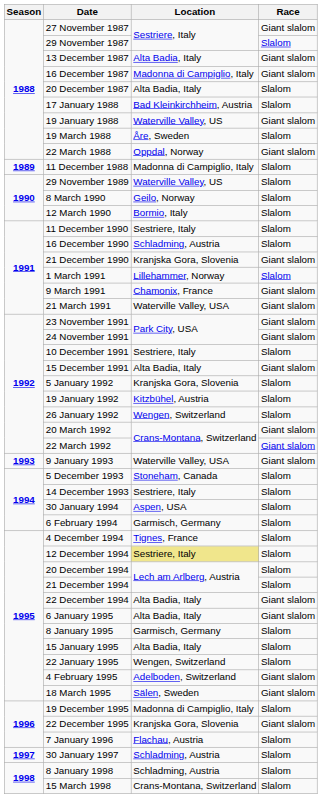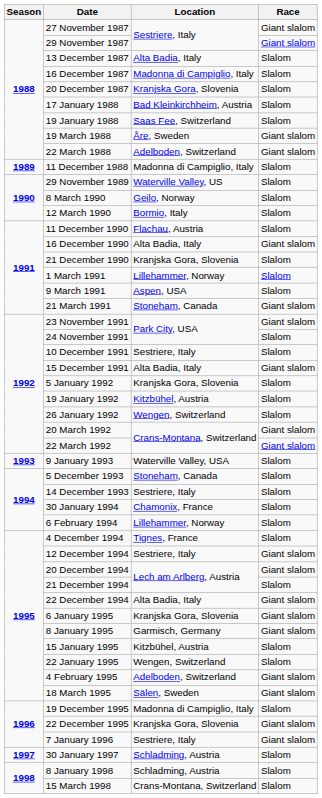 <table class="wikitable">
 <tr>
 <th>Season</th>
 <th>Date</th>
 <th>Location</th>
 <th>Race</th>
 </tr>
 <tr>
 <td rowspan=9 align=center><strong><a href='#'>1988</a></strong></td>
 <td>27 November 1987</td>
 <td rowspan=2><a href='#'>Sestriere</a>, Italy</td>
 <td>Giant slalom</td>
 </tr>
 <tr>
 <td>29 November 1987</td>
-<td><a href='#'>Slalom</a></td>
+<td><a href='#'>Giant slalom</a></td>
 </tr>
 <tr>
 <td>13 December 1987</td>
 <td><a href='#'>Alta Badia</a>, Italy</td>
-<td>Giant slalom</td>
+<td>Slalom</td>
 </tr>
 <tr>
 <td>16 December 1987</td>
 <td><a href='#'>Madonna di Campiglio</a>, Italy</td>
-<td>Giant slalom</td>
+<td>Slalom</td>
 </tr>
 <tr>
 <td>20 December 1987</td>
-<td>Alta Badia, Italy</td>
+<td><a href='#'>Kranjska Gora</a>, Slovenia</td>
 <td>Slalom</td>
 </tr>
 <tr>
 <td>17 January 1988</td>
 <td><a href='#'>Bad Kleinkirchheim</a>, Austria</td>
 <td>Slalom</td>
 </tr>
 <tr>
 <td>19 January 1988</td>
-<td><a href='#'>Waterville Valley</a>, US</td>
-<td>Giant slalom</td>
+<td><a href='#'>Saas Fee</a>, Switzerland</td>
+<td>Slalom</td>
 </tr>
 <tr>
 <td>19 March 1988</td>
 <td><a href='#'>Åre</a>, Sweden</td>
-<td>Slalom</td>
+<td>Giant slalom</td>
 </tr>
 <tr>
 <td>22 March 1988</td>
-<td><a href='#'>Oppdal</a>, Norway</td>
+<td><a href='#'>Adelboden</a>, Switzerland</td>
 <td>Giant slalom</td>
 </tr>
 <tr>
 <td rowspan=1 align=center><strong><a href='#'>1989</a></strong></td>
 <td>11 December 1988</td>
 <td>Madonna di Campiglio, Italy</td>
 <td>Slalom</td>
 </tr>
 <tr>
 <td rowspan=3 align=center><strong><a href='#'>1990</a></strong></td>
 <td>29 November 1989</td>
 <td><a href='#'>Waterville Valley</a>, US</td>
 <td>Slalom</td>
 </tr>
 <tr>
 <td>8 March 1990</td>
 <td><a href='#'>Geilo</a>, Norway</td>
 <td>Slalom</td>
 </tr>
 <tr>
 <td>12 March 1990</td>
 <td><a href='#'>Bormio</a>, Italy</td>
 <td>Slalom</td>
 </tr>
 <tr>
 <td rowspan=6 align=center><strong><a href='#'>1991</a></strong></td>
 <td>11 December 1990</td>
-<td>Sestriere, Italy</td>
+<td><a href='#'>Flachau</a>, Austria</td>
 <td>Slalom</td>
 </tr>
 <tr>
 <td>16 December 1990</td>
-<td><a href='#'>Schladming</a>, Austria</td>
-<td>Slalom</td>
+<td>Alta Badia, Italy</td>
+<td>Giant slalom</td>
 </tr>
 <tr>
 <td>21 December 1990</td>
 <td>Kranjska Gora, Slovenia</td>
-<td>Giant slalom</td>
+<td>Slalom</td>
 </tr>
 <tr>
 <td>1 March 1991</td>
 <td><a href='#'>Lillehammer</a>, Norway</td>
 <td><a href='#'>Slalom</a></td>
 </tr>
 <tr>
 <td>9 March 1991</td>
-<td><a href='#'>Chamonix</a>, France</td>
-<td>Giant slalom</td>
+<td><a href='#'>Aspen</a>, USA</td>
+<td>Slalom</td>
 </tr>
 <tr>
 <td>21 March 1991</td>
-<td>Waterville Valley, USA</td>
+<td><a href='#'>Stoneham</a>, Canada</td>
 <td>Giant slalom</td>
 </tr>
 <tr>
 <td rowspan=9 align=center><strong><a href='#'>1992</a></strong></td>
 <td>23 November 1991</td>
 <td rowspan=2><a href='#'>Park City</a>, USA</td>
 <td>Giant slalom</td>
 </tr>
 <tr>
 <td>24 November 1991</td>
-<td>Giant slalom</td>
+<td>Slalom</td>
 </tr>
 <tr>
 <td>10 December 1991</td>
 <td>Sestriere, Italy</td>
 <td>Slalom</td>
 </tr>
 <tr>
 <td>15 December 1991</td>
 <td>Alta Badia, Italy</td>
 <td>Giant slalom</td>
 </tr>
 <tr>
 <td>5 January 1992</td>
 <td>Kranjska Gora, Slovenia</td>
 <td>Slalom</td>
 </tr>
 <tr>
 <td>19 January 1992</td>
 <td><a href='#'>Kitzbühel</a>, Austria</td>
 <td>Slalom</td>
 </tr>
 <tr>
 <td>26 January 1992</td>
 <td><a href='#'>Wengen</a>, Switzerland</td>
 <td>Slalom</td>
 </tr>
 <tr>
 <td>20 March 1992</td>
 <td rowspan=2><a href='#'>Crans-Montana</a>, Switzerland</td>
 <td>Giant slalom</td>
 </tr>
 <tr>
 <td>22 March 1992</td>
 <td><a href='#'>Giant slalom</a></td>
 </tr>
 <tr>
 <td rowspan=1 align=center><strong><a href='#'>1993</a></strong></td>
 <td>9 January 1993</td>
 <td>Waterville Valley, USA</td>
-<td>Giant slalom</td>
+<td>Slalom</td>
 </tr>
 <tr>
 <td rowspan=4 align=center><strong> <a href='#'>1994</a></strong></td>
 <td>5 December 1993</td>
 <td><a href='#'>Stoneham</a>, Canada</td>
 <td>Slalom</td>
 </tr>
 <tr>
 <td>14 December 1993</td>
 <td>Sestriere, Italy</td>
 <td>Slalom</td>
 </tr>
 <tr>
 <td>30 January 1994</td>
-<td><a href='#'>Aspen</a>, USA</td>
+<td><a href='#'>Chamonix</a>, France</td>
 <td>Slalom</td>
 </tr>
 <tr>
 <td>6 February 1994</td>
-<td>Garmisch, Germany</td>
+<td><a href='#'>Lillehammer</a>, Norway</td>
 <td>Slalom</td>
 </tr>
 <tr>
 <td rowspan=11 align=center><strong><a href='#'>1995</a></strong></td>
 <td>4 December 1994</td>
 <td><a href='#'>Tignes</a>, France</td>
 <td>Slalom</td>
 </tr>
 <tr>
 <td>12 December 1994</td>
-<td style="background: khaki;">Sestriere, Italy</td>
-<td>Slalom</td>
+<td>Sestriere, Italy</td>
+<td>Giant slalom</td>
 </tr>
 <tr>
 <td>20 December 1994</td>
 <td rowspan=2><a href='#'>Lech am Arlberg</a>, Austria</td>
-<td>Slalom</td>
+<td>Giant slalom</td>
 </tr>
 <tr>
 <td>21 December 1994</td>
 <td>Slalom</td>
 </tr>
 <tr>
 <td>22 December 1994</td>
 <td>Alta Badia, Italy</td>
 <td>Giant slalom</td>
 </tr>
 <tr>
 <td>6 January 1995</td>
-<td>Alta Badia, Italy</td>
+<td>Kranjska Gora, Slovenia</td>
 <td>Giant slalom</td>
 </tr>
 <tr>
 <td>8 January 1995</td>
 <td>Garmisch, Germany</td>
-<td>Slalom</td>
+<td>Giant slalom</td>
 </tr>
 <tr>
 <td>15 January 1995</td>
-<td>Alta Badia, Italy</td>
+<td>Kitzbühel, Austria</td>
 <td>Slalom</td>
 </tr>
 <tr>
 <td>22 January 1995</td>
 <td>Wengen, Switzerland</td>
 <td>Slalom</td>
 </tr>
 <tr>
 <td>4 February 1995</td>
 <td><a href='#'>Adelboden</a>, Switzerland</td>
 <td>Giant slalom</td>
 </tr>
 <tr>
 <td>18 March 1995</td>
 <td><a href='#'>Sälen</a>, Sweden</td>
 <td>Giant slalom</td>
 </tr>
 <tr>
 <td rowspan=3 align=center><strong> <a href='#'>1996</a></strong></td>
 <td>19 December 1995</td>
 <td>Madonna di Campiglio, Italy</td>
 <td>Slalom</td>
 </tr>
 <tr>
 <td>22 December 1995</td>
 <td>Kranjska Gora, Slovenia</td>
 <td>Giant slalom</td>
 </tr>
 <tr>
 <td>7 January 1996</td>
-<td><a href='#'>Flachau</a>, Austria</td>
-<td>Slalom</td>
+<td>Sestriere, Italy</td>
+<td>Giant slalom</td>
 </tr>
 <tr>
 <td rowspan=1 align=center><strong> <a href='#'>1997</a></strong></td>
 <td>30 January 1997</td>
 <td><a href='#'>Schladming</a>, Austria</td>
 <td>Slalom</td>
 </tr>
 <tr>
 <td rowspan=2 align=center><strong> <a href='#'>1998</a></strong></td>
 <td>8 January 1998</td>
 <td>Schladming, Austria</td>
 <td>Slalom</td>
 </tr>
 <tr>
 <td>15 March 1998</td>
 <td>Crans-Montana, Switzerland</td>
 <td>Slalom</td>
 </tr>
 </table>
